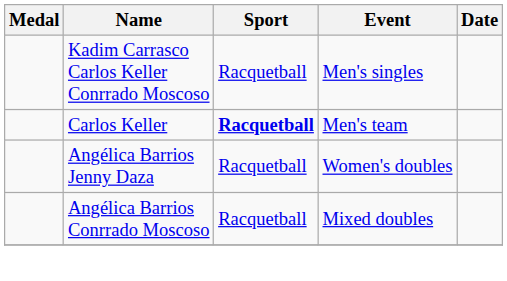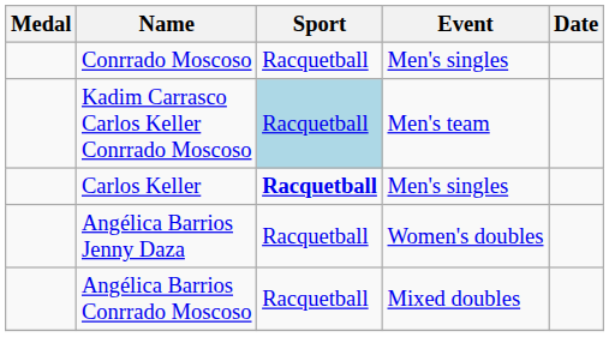 <table class="wikitable sortable" style="font-size:95%">
 <tr>
 <th>Medal</th>
 <th>Name</th>
 <th>Sport</th>
 <th>Event</th>
 <th>Date</th>
 </tr>
 <tr>
 <td></td>
-<td><a href='#'>Kadim Carrasco</a><br><a href='#'>Carlos Keller</a><br><a href='#'>Conrrado Moscoso</a></td>
+<td><a href='#'>Conrrado Moscoso</a></td>
 <td><a href='#'>Racquetball</a></td>
 <td><a href='#'>Men's singles</a></td>
 <td></td>
 </tr>
 <tr>
 <td></td>
+<td><a href='#'>Kadim Carrasco</a><br><a href='#'>Carlos Keller</a><br><a href='#'>Conrrado Moscoso</a></td>
+<td style="background: lightblue;"><a href='#'>Racquetball</a></td>
+<td><a href='#'>Men's team</a></td>
+<td></td>
+</tr>
+<tr>
+<td></td>
 <td><a href='#'>Carlos Keller</a></td>
 <td><strong><a href='#'>Racquetball</a></strong></td>
-<td><a href='#'>Men's team</a></td>
+<td><a href='#'>Men's singles</a></td>
 <td></td>
 </tr>
 <tr>
 <td></td>
 <td><a href='#'>Angélica Barrios</a><br><a href='#'>Jenny Daza</a></td>
 <td><a href='#'>Racquetball</a></td>
 <td><a href='#'>Women's doubles</a></td>
 <td></td>
 </tr>
 <tr>
 <td></td>
 <td><a href='#'>Angélica Barrios</a><br><a href='#'>Conrrado Moscoso</a></td>
 <td><a href='#'>Racquetball</a></td>
 <td><a href='#'>Mixed doubles</a></td>
 <td></td>
 </tr>
 <tr>
 </tr>
 </table>
